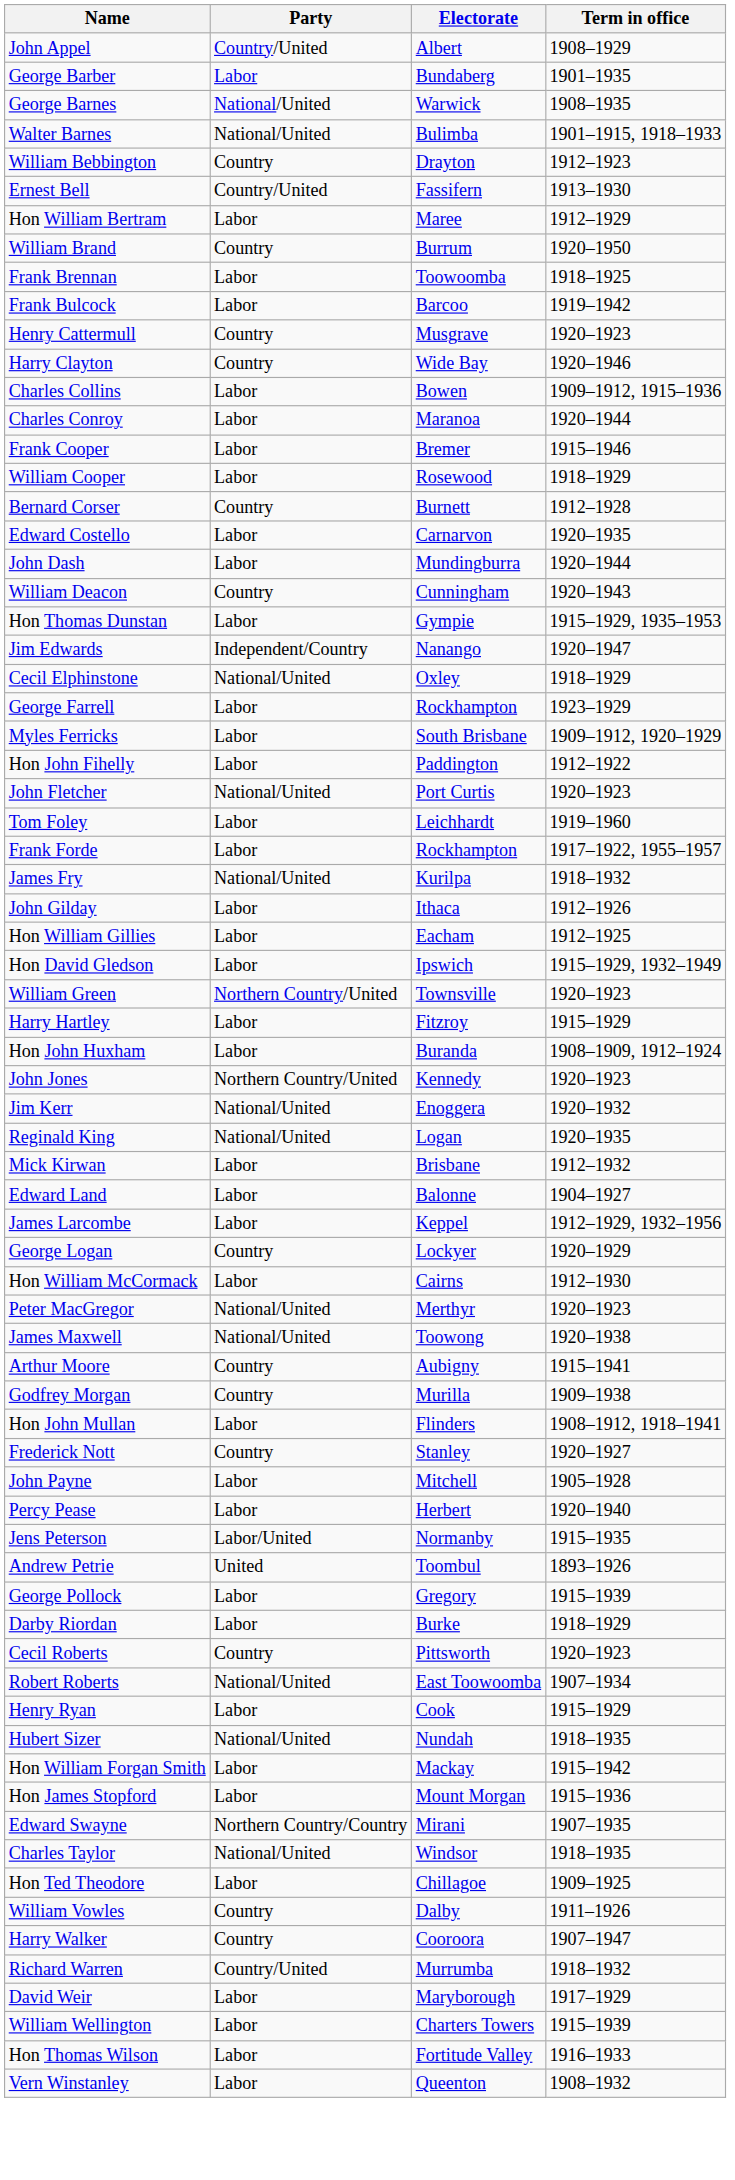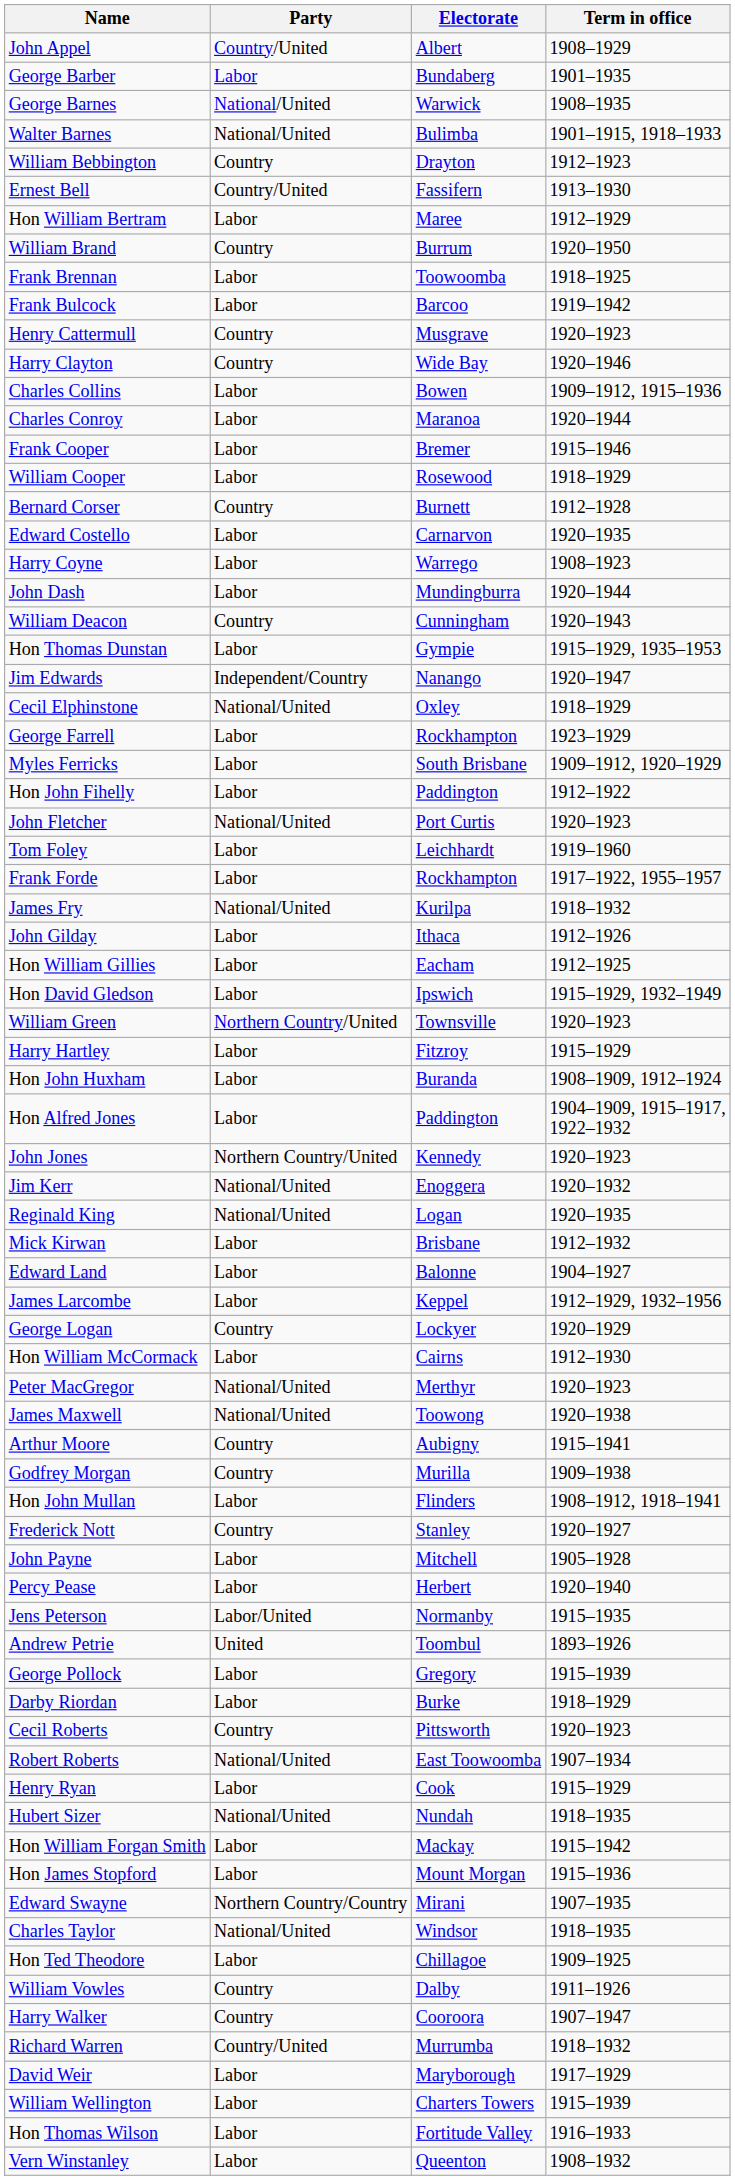 <table class="wikitable sortable">
 <tr>
 <th>Name</th>
 <th>Party</th>
 <th><a href='#'>Electorate</a></th>
 <th>Term in office</th>
 </tr>
 <tr>
 <td><a href='#'>John Appel</a></td>
 <td><a href='#'>Country</a>/United</td>
 <td><a href='#'>Albert</a></td>
 <td>1908–1929</td>
 </tr>
 <tr>
 <td><a href='#'>George Barber</a></td>
 <td><a href='#'>Labor</a></td>
 <td><a href='#'>Bundaberg</a></td>
 <td>1901–1935</td>
 </tr>
 <tr>
 <td><a href='#'>George Barnes</a></td>
 <td><a href='#'>National</a>/United</td>
 <td><a href='#'>Warwick</a></td>
 <td>1908–1935</td>
 </tr>
 <tr>
 <td><a href='#'>Walter Barnes</a></td>
 <td>National/United</td>
 <td><a href='#'>Bulimba</a></td>
 <td>1901–1915, 1918–1933</td>
 </tr>
 <tr>
 <td><a href='#'>William Bebbington</a></td>
 <td>Country</td>
 <td><a href='#'>Drayton</a></td>
 <td>1912–1923</td>
 </tr>
 <tr>
 <td><a href='#'>Ernest Bell</a></td>
 <td>Country/United</td>
 <td><a href='#'>Fassifern</a></td>
 <td>1913–1930</td>
 </tr>
 <tr>
 <td>Hon <a href='#'>William Bertram</a></td>
 <td>Labor</td>
 <td><a href='#'>Maree</a></td>
 <td>1912–1929</td>
 </tr>
 <tr>
 <td><a href='#'>William Brand</a></td>
 <td>Country</td>
 <td><a href='#'>Burrum</a></td>
 <td>1920–1950</td>
 </tr>
 <tr>
 <td><a href='#'>Frank Brennan</a></td>
 <td>Labor</td>
 <td><a href='#'>Toowoomba</a></td>
 <td>1918–1925</td>
 </tr>
 <tr>
 <td><a href='#'>Frank Bulcock</a></td>
 <td>Labor</td>
 <td><a href='#'>Barcoo</a></td>
 <td>1919–1942</td>
 </tr>
 <tr>
 <td><a href='#'>Henry Cattermull</a></td>
 <td>Country</td>
 <td><a href='#'>Musgrave</a></td>
 <td>1920–1923</td>
 </tr>
 <tr>
 <td><a href='#'>Harry Clayton</a></td>
 <td>Country</td>
 <td><a href='#'>Wide Bay</a></td>
 <td>1920–1946</td>
 </tr>
 <tr>
 <td><a href='#'>Charles Collins</a></td>
 <td>Labor</td>
 <td><a href='#'>Bowen</a></td>
 <td>1909–1912, 1915–1936</td>
 </tr>
 <tr>
 <td><a href='#'>Charles Conroy</a></td>
 <td>Labor</td>
 <td><a href='#'>Maranoa</a></td>
 <td>1920–1944</td>
 </tr>
 <tr>
 <td><a href='#'>Frank Cooper</a></td>
 <td>Labor</td>
 <td><a href='#'>Bremer</a></td>
 <td>1915–1946</td>
 </tr>
 <tr>
 <td><a href='#'>William Cooper</a></td>
 <td>Labor</td>
 <td><a href='#'>Rosewood</a></td>
 <td>1918–1929</td>
 </tr>
 <tr>
 <td><a href='#'>Bernard Corser</a></td>
 <td>Country</td>
 <td><a href='#'>Burnett</a></td>
 <td>1912–1928</td>
 </tr>
 <tr>
 <td><a href='#'>Edward Costello</a></td>
 <td>Labor</td>
 <td><a href='#'>Carnarvon</a></td>
 <td>1920–1935</td>
 </tr>
 <tr>
+<td><a href='#'>Harry Coyne</a></td>
+<td>Labor</td>
+<td><a href='#'>Warrego</a></td>
+<td>1908–1923</td>
+</tr>
+<tr>
 <td><a href='#'>John Dash</a></td>
 <td>Labor</td>
 <td><a href='#'>Mundingburra</a></td>
 <td>1920–1944</td>
 </tr>
 <tr>
 <td><a href='#'>William Deacon</a></td>
 <td>Country</td>
 <td><a href='#'>Cunningham</a></td>
 <td>1920–1943</td>
 </tr>
 <tr>
 <td>Hon <a href='#'>Thomas Dunstan</a></td>
 <td>Labor</td>
 <td><a href='#'>Gympie</a></td>
 <td>1915–1929, 1935–1953</td>
 </tr>
 <tr>
 <td><a href='#'>Jim Edwards</a></td>
 <td>Independent/Country</td>
 <td><a href='#'>Nanango</a></td>
 <td>1920–1947</td>
 </tr>
 <tr>
 <td><a href='#'>Cecil Elphinstone</a></td>
 <td>National/United</td>
 <td><a href='#'>Oxley</a></td>
 <td>1918–1929</td>
 </tr>
 <tr>
 <td><a href='#'>George Farrell</a></td>
 <td>Labor</td>
 <td><a href='#'>Rockhampton</a></td>
 <td>1923–1929</td>
 </tr>
 <tr>
 <td><a href='#'>Myles Ferricks</a></td>
 <td>Labor</td>
 <td><a href='#'>South Brisbane</a></td>
 <td>1909–1912, 1920–1929</td>
 </tr>
 <tr>
 <td>Hon <a href='#'>John Fihelly</a></td>
 <td>Labor</td>
 <td><a href='#'>Paddington</a></td>
 <td>1912–1922</td>
 </tr>
 <tr>
 <td><a href='#'>John Fletcher</a></td>
 <td>National/United</td>
 <td><a href='#'>Port Curtis</a></td>
 <td>1920–1923</td>
 </tr>
 <tr>
 <td><a href='#'>Tom Foley</a></td>
 <td>Labor</td>
 <td><a href='#'>Leichhardt</a></td>
 <td>1919–1960</td>
 </tr>
 <tr>
 <td><a href='#'>Frank Forde</a></td>
 <td>Labor</td>
 <td><a href='#'>Rockhampton</a></td>
 <td>1917–1922, 1955–1957</td>
 </tr>
 <tr>
 <td><a href='#'>James Fry</a></td>
 <td>National/United</td>
 <td><a href='#'>Kurilpa</a></td>
 <td>1918–1932</td>
 </tr>
 <tr>
 <td><a href='#'>John Gilday</a></td>
 <td>Labor</td>
 <td><a href='#'>Ithaca</a></td>
 <td>1912–1926</td>
 </tr>
 <tr>
 <td>Hon <a href='#'>William Gillies</a></td>
 <td>Labor</td>
 <td><a href='#'>Eacham</a></td>
 <td>1912–1925</td>
 </tr>
 <tr>
 <td>Hon <a href='#'>David Gledson</a></td>
 <td>Labor</td>
 <td><a href='#'>Ipswich</a></td>
 <td>1915–1929, 1932–1949</td>
 </tr>
 <tr>
 <td><a href='#'>William Green</a></td>
 <td><a href='#'>Northern Country</a>/United</td>
 <td><a href='#'>Townsville</a></td>
 <td>1920–1923</td>
 </tr>
 <tr>
 <td><a href='#'>Harry Hartley</a></td>
 <td>Labor</td>
 <td><a href='#'>Fitzroy</a></td>
 <td>1915–1929</td>
 </tr>
 <tr>
 <td>Hon <a href='#'>John Huxham</a></td>
 <td>Labor</td>
 <td><a href='#'>Buranda</a></td>
 <td>1908–1909, 1912–1924</td>
+</tr>
+<tr>
+<td>Hon <a href='#'>Alfred Jones</a></td>
+<td>Labor</td>
+<td><a href='#'>Paddington</a></td>
+<td>1904–1909, 1915–1917,<br>1922–1932</td>
 </tr>
 <tr>
 <td><a href='#'>John Jones</a></td>
 <td>Northern Country/United</td>
 <td><a href='#'>Kennedy</a></td>
 <td>1920–1923</td>
 </tr>
 <tr>
 <td><a href='#'>Jim Kerr</a></td>
 <td>National/United</td>
 <td><a href='#'>Enoggera</a></td>
 <td>1920–1932</td>
 </tr>
 <tr>
 <td><a href='#'>Reginald King</a></td>
 <td>National/United</td>
 <td><a href='#'>Logan</a></td>
 <td>1920–1935</td>
 </tr>
 <tr>
 <td><a href='#'>Mick Kirwan</a></td>
 <td>Labor</td>
 <td><a href='#'>Brisbane</a></td>
 <td>1912–1932</td>
 </tr>
 <tr>
 <td><a href='#'>Edward Land</a></td>
 <td>Labor</td>
 <td><a href='#'>Balonne</a></td>
 <td>1904–1927</td>
 </tr>
 <tr>
 <td><a href='#'>James Larcombe</a></td>
 <td>Labor</td>
 <td><a href='#'>Keppel</a></td>
 <td>1912–1929, 1932–1956</td>
 </tr>
 <tr>
 <td><a href='#'>George Logan</a></td>
 <td>Country</td>
 <td><a href='#'>Lockyer</a></td>
 <td>1920–1929</td>
 </tr>
 <tr>
 <td>Hon <a href='#'>William McCormack</a></td>
 <td>Labor</td>
 <td><a href='#'>Cairns</a></td>
 <td>1912–1930</td>
 </tr>
 <tr>
 <td><a href='#'>Peter MacGregor</a></td>
 <td>National/United</td>
 <td><a href='#'>Merthyr</a></td>
 <td>1920–1923</td>
 </tr>
 <tr>
 <td><a href='#'>James Maxwell</a></td>
 <td>National/United</td>
 <td><a href='#'>Toowong</a></td>
 <td>1920–1938</td>
 </tr>
 <tr>
 <td><a href='#'>Arthur Moore</a></td>
 <td>Country</td>
 <td><a href='#'>Aubigny</a></td>
 <td>1915–1941</td>
 </tr>
 <tr>
 <td><a href='#'>Godfrey Morgan</a></td>
 <td>Country</td>
 <td><a href='#'>Murilla</a></td>
 <td>1909–1938</td>
 </tr>
 <tr>
 <td>Hon <a href='#'>John Mullan</a></td>
 <td>Labor</td>
 <td><a href='#'>Flinders</a></td>
 <td>1908–1912, 1918–1941</td>
 </tr>
 <tr>
 <td><a href='#'>Frederick Nott</a></td>
 <td>Country</td>
 <td><a href='#'>Stanley</a></td>
 <td>1920–1927</td>
 </tr>
 <tr>
 <td><a href='#'>John Payne</a></td>
 <td>Labor</td>
 <td><a href='#'>Mitchell</a></td>
 <td>1905–1928</td>
 </tr>
 <tr>
 <td><a href='#'>Percy Pease</a></td>
 <td>Labor</td>
 <td><a href='#'>Herbert</a></td>
 <td>1920–1940</td>
 </tr>
 <tr>
 <td><a href='#'>Jens Peterson</a></td>
 <td>Labor/United</td>
 <td><a href='#'>Normanby</a></td>
 <td>1915–1935</td>
 </tr>
 <tr>
 <td><a href='#'>Andrew Petrie</a></td>
 <td>United</td>
 <td><a href='#'>Toombul</a></td>
 <td>1893–1926</td>
 </tr>
 <tr>
 <td><a href='#'>George Pollock</a></td>
 <td>Labor</td>
 <td><a href='#'>Gregory</a></td>
 <td>1915–1939</td>
 </tr>
 <tr>
 <td><a href='#'>Darby Riordan</a></td>
 <td>Labor</td>
 <td><a href='#'>Burke</a></td>
 <td>1918–1929</td>
 </tr>
 <tr>
 <td><a href='#'>Cecil Roberts</a></td>
 <td>Country</td>
 <td><a href='#'>Pittsworth</a></td>
 <td>1920–1923</td>
 </tr>
 <tr>
 <td><a href='#'>Robert Roberts</a></td>
 <td>National/United</td>
 <td><a href='#'>East Toowoomba</a></td>
 <td>1907–1934</td>
 </tr>
 <tr>
 <td><a href='#'>Henry Ryan</a></td>
 <td>Labor</td>
 <td><a href='#'>Cook</a></td>
 <td>1915–1929</td>
 </tr>
 <tr>
 <td><a href='#'>Hubert Sizer</a></td>
 <td>National/United</td>
 <td><a href='#'>Nundah</a></td>
 <td>1918–1935</td>
 </tr>
 <tr>
 <td>Hon <a href='#'>William Forgan Smith</a></td>
 <td>Labor</td>
 <td><a href='#'>Mackay</a></td>
 <td>1915–1942</td>
 </tr>
 <tr>
 <td>Hon <a href='#'>James Stopford</a></td>
 <td>Labor</td>
 <td><a href='#'>Mount Morgan</a></td>
 <td>1915–1936</td>
 </tr>
 <tr>
 <td><a href='#'>Edward Swayne</a></td>
 <td>Northern Country/Country</td>
 <td><a href='#'>Mirani</a></td>
 <td>1907–1935</td>
 </tr>
 <tr>
 <td><a href='#'>Charles Taylor</a></td>
 <td>National/United</td>
 <td><a href='#'>Windsor</a></td>
 <td>1918–1935</td>
 </tr>
 <tr>
 <td>Hon <a href='#'>Ted Theodore</a></td>
 <td>Labor</td>
 <td><a href='#'>Chillagoe</a></td>
 <td>1909–1925</td>
 </tr>
 <tr>
 <td><a href='#'>William Vowles</a></td>
 <td>Country</td>
 <td><a href='#'>Dalby</a></td>
 <td>1911–1926</td>
 </tr>
 <tr>
 <td><a href='#'>Harry Walker</a></td>
 <td>Country</td>
 <td><a href='#'>Cooroora</a></td>
 <td>1907–1947</td>
 </tr>
 <tr>
 <td><a href='#'>Richard Warren</a></td>
 <td>Country/United</td>
 <td><a href='#'>Murrumba</a></td>
 <td>1918–1932</td>
 </tr>
 <tr>
 <td><a href='#'>David Weir</a></td>
 <td>Labor</td>
 <td><a href='#'>Maryborough</a></td>
 <td>1917–1929</td>
 </tr>
 <tr>
 <td><a href='#'>William Wellington</a></td>
 <td>Labor</td>
 <td><a href='#'>Charters Towers</a></td>
 <td>1915–1939</td>
 </tr>
 <tr>
 <td>Hon <a href='#'>Thomas Wilson</a></td>
 <td>Labor</td>
 <td><a href='#'>Fortitude Valley</a></td>
 <td>1916–1933</td>
 </tr>
 <tr>
 <td><a href='#'>Vern Winstanley</a></td>
 <td>Labor</td>
 <td><a href='#'>Queenton</a></td>
 <td>1908–1932</td>
 </tr>
 </table>
